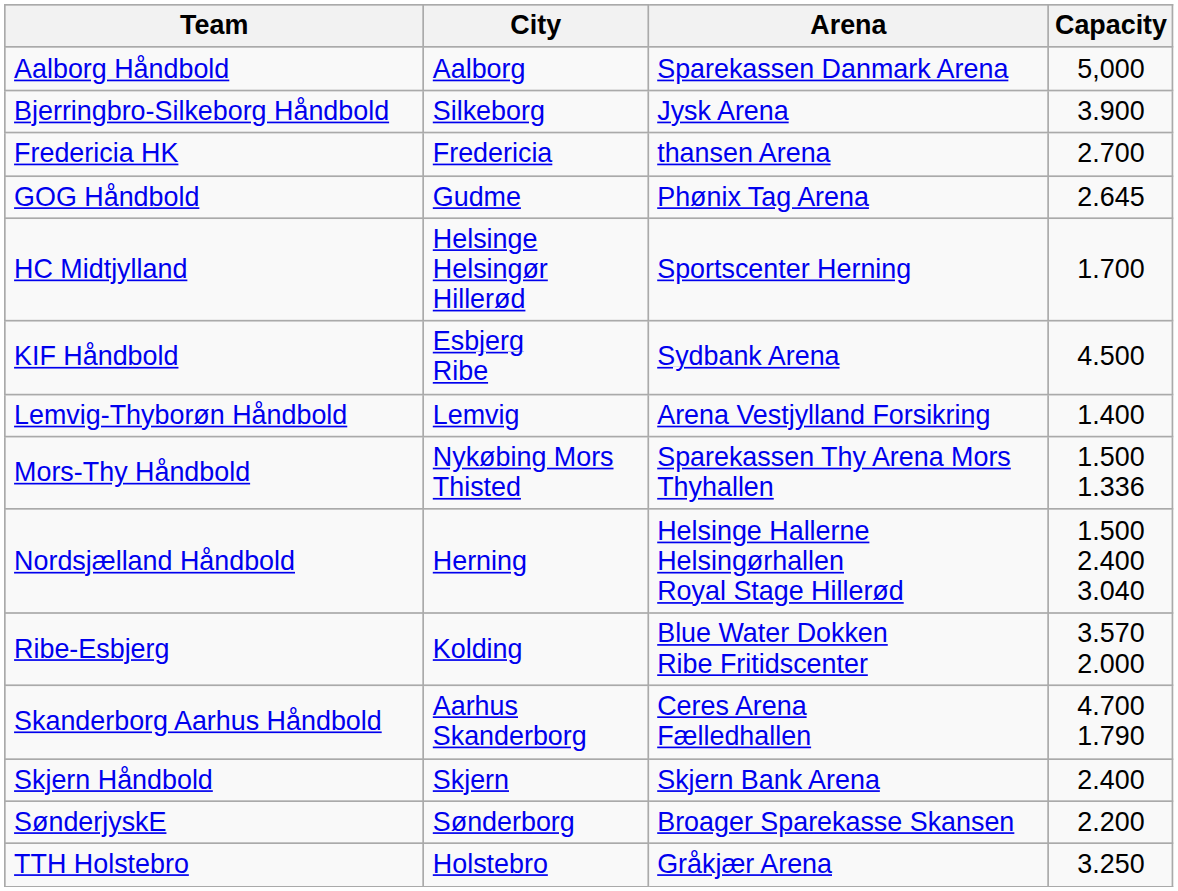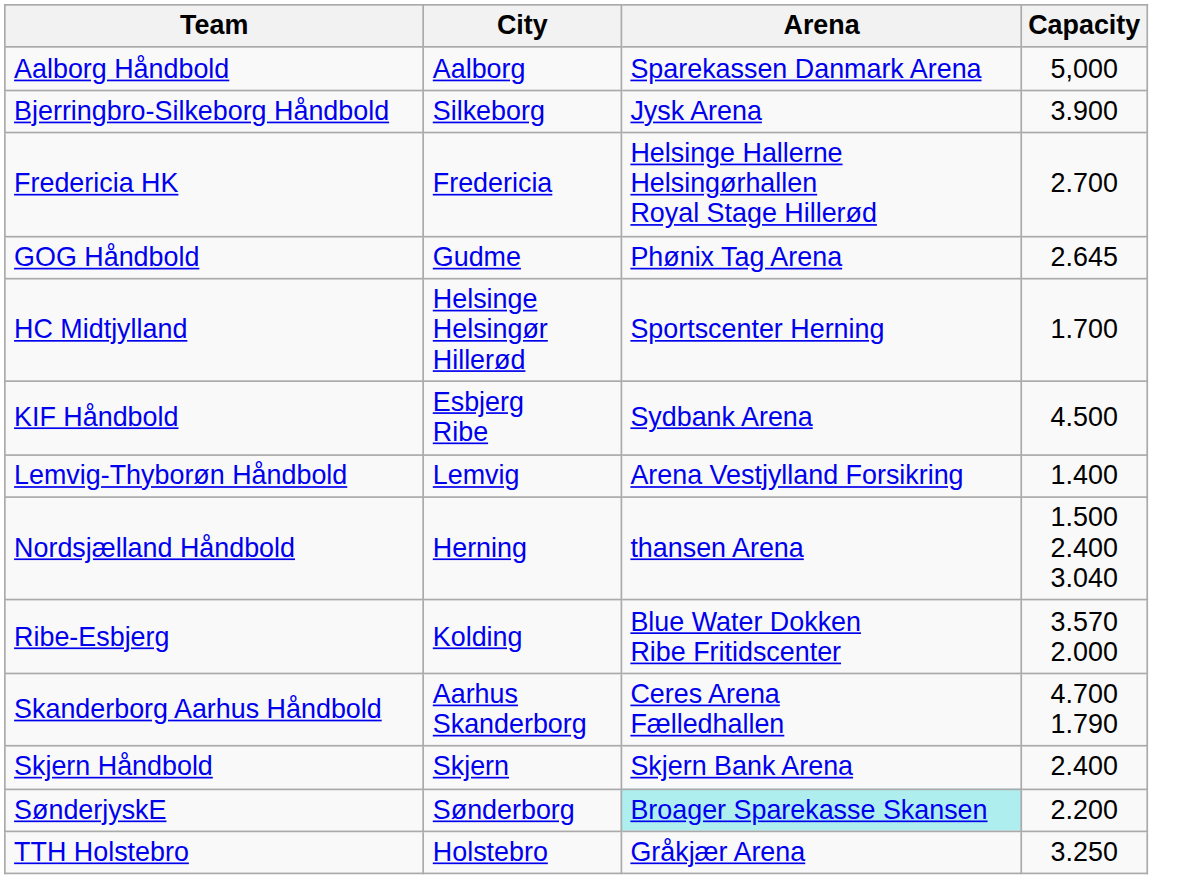 <table class="wikitable sortable" style="text-align: left;">
 <tr>
 <th>Team</th>
 <th>City</th>
 <th>Arena</th>
 <th>Capacity</th>
 </tr>
 <tr>
 <td style="padding-left:5px; padding-right:20px;"><a href='#'>Aalborg Håndbold</a></td>
 <td style="padding-left:5px; padding-right:20px;"><a href='#'>Aalborg</a></td>
 <td style="padding-left:5px; padding-right:20px;"><a href='#'>Sparekassen Danmark Arena</a></td>
 <td style="text-align:center;">5,000</td>
 </tr>
 <tr>
 <td style="padding-left:5px; padding-right:20px;"><a href='#'>Bjerringbro-Silkeborg Håndbold</a></td>
 <td style="padding-left:5px; padding-right:20px;"><a href='#'>Silkeborg</a></td>
 <td style="padding-left:5px; padding-right:20px;"><a href='#'>Jysk Arena</a></td>
 <td style="text-align:center;">3.900</td>
 </tr>
 <tr>
 <td style="padding-left:5px; padding-right:20px;"><a href='#'>Fredericia HK</a></td>
 <td style="padding-left:5px; padding-right:20px;"><a href='#'>Fredericia</a></td>
-<td style="padding-left:5px; padding-right:20px;"><a href='#'>thansen Arena</a></td>
+<td style="padding-left:5px; padding-right:20px;"><a href='#'>Helsinge Hallerne</a><br><a href='#'>Helsingørhallen</a><br><a href='#'>Royal Stage Hillerød</a></td>
 <td style="text-align:center;">2.700</td>
 </tr>
 <tr>
 <td style="padding-left:5px; padding-right:20px;"><a href='#'>GOG Håndbold</a></td>
 <td style="padding-left:5px; padding-right:20px;"><a href='#'>Gudme</a></td>
 <td style="padding-left:5px; padding-right:20px;"><a href='#'>Phønix Tag Arena</a></td>
 <td style="text-align:center;">2.645</td>
 </tr>
 <tr>
 <td style="padding-left:5px; padding-right:20px;"><a href='#'>HC Midtjylland</a></td>
 <td style="padding-left:5px; padding-right:20px;"><a href='#'>Helsinge</a><br><a href='#'>Helsingør</a><br><a href='#'>Hillerød</a></td>
 <td style="padding-left:5px; padding-right:20px;"><a href='#'>Sportscenter Herning</a></td>
 <td style="text-align:center;">1.700</td>
 </tr>
 <tr>
 <td style="padding-left:5px; padding-right:20px;"><a href='#'>KIF Håndbold</a></td>
 <td style="padding-left:5px; padding-right:20px;"><a href='#'>Esbjerg</a><br><a href='#'>Ribe</a></td>
 <td style="padding-left:5px; padding-right:20px;"><a href='#'>Sydbank Arena</a></td>
 <td style="text-align:center;">4.500</td>
 </tr>
 <tr>
 <td style="padding-left:5px; padding-right:20px;"><a href='#'>Lemvig-Thyborøn Håndbold</a></td>
 <td style="padding-left:5px; padding-right:20px;"><a href='#'>Lemvig</a></td>
 <td style="padding-left:5px; padding-right:20px;"><a href='#'>Arena Vestjylland Forsikring</a></td>
 <td style="text-align:center;">1.400</td>
 </tr>
 <tr>
-<td style="padding-left:5px; padding-right:20px;"><a href='#'>Mors-Thy Håndbold</a></td>
-<td style="padding-left:5px; padding-right:20px;"><a href='#'>Nykøbing Mors</a><br><a href='#'>Thisted</a></td>
-<td style="padding-left:5px; padding-right:20px;"><a href='#'>Sparekassen Thy Arena Mors</a><br><a href='#'>Thyhallen</a></td>
-<td style="text-align:center;">1.500<br> 1.336</td>
-</tr>
-<tr>
 <td style="padding-left:5px; padding-right:20px;"><a href='#'>Nordsjælland Håndbold</a></td>
 <td style="padding-left:5px; padding-right:20px;"><a href='#'>Herning</a></td>
-<td style="padding-left:5px; padding-right:20px;"><a href='#'>Helsinge Hallerne</a><br><a href='#'>Helsingørhallen</a><br><a href='#'>Royal Stage Hillerød</a></td>
+<td style="padding-left:5px; padding-right:20px;"><a href='#'>thansen Arena</a></td>
 <td style="text-align:center;">1.500<br>2.400<br>3.040</td>
 </tr>
 <tr>
 <td style="padding-left:5px; padding-right:20px;"><a href='#'>Ribe-Esbjerg</a></td>
 <td style="padding-left:5px; padding-right:20px;"><a href='#'>Kolding</a></td>
 <td style="padding-left:5px; padding-right:20px;"><a href='#'>Blue Water Dokken</a><br><a href='#'>Ribe Fritidscenter</a></td>
 <td style="text-align:center;">3.570<br>2.000</td>
 </tr>
 <tr>
 <td style="padding-left:5px; padding-right:20px;"><a href='#'>Skanderborg Aarhus Håndbold</a></td>
 <td style="padding-left:5px; padding-right:20px;"><a href='#'>Aarhus</a><br><a href='#'>Skanderborg</a></td>
 <td style="padding-left:5px; padding-right:20px;"><a href='#'>Ceres Arena</a><br><a href='#'>Fælledhallen</a></td>
 <td style="text-align:center;">4.700<br>1.790</td>
 </tr>
 <tr>
 <td style="padding-left:5px; padding-right:20px;"><a href='#'>Skjern Håndbold</a></td>
 <td style="padding-left:5px; padding-right:20px;"><a href='#'>Skjern</a></td>
 <td style="padding-left:5px; padding-right:20px;"><a href='#'>Skjern Bank Arena</a></td>
 <td style="text-align:center;">2.400</td>
 </tr>
 <tr>
 <td style="padding-left:5px; padding-right:20px;"><a href='#'>SønderjyskE</a></td>
 <td style="padding-left:5px; padding-right:20px;"><a href='#'>Sønderborg</a></td>
-<td style="padding-left:5px; padding-right:20px;"><a href='#'>Broager Sparekasse Skansen</a></td>
+<td style="background: paleturquoise; padding-left:5px; padding-right:20px;"><a href='#'>Broager Sparekasse Skansen</a></td>
 <td style="text-align:center;">2.200</td>
 </tr>
 <tr>
 <td style="padding-left:5px; padding-right:20px;"><a href='#'>TTH Holstebro</a></td>
 <td style="padding-left:5px; padding-right:20px;"><a href='#'>Holstebro</a></td>
 <td style="padding-left:5px; padding-right:20px;"><a href='#'>Gråkjær Arena</a></td>
 <td style="text-align:center;">3.250</td>
 </tr>
 </table>
